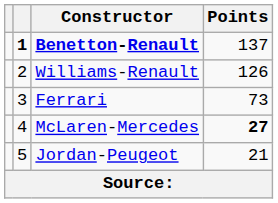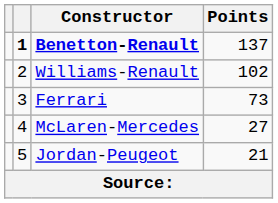 <table class="wikitable" style="font-size: 95%;">
 <tr>
 <th></th>
 <th scope="col"></th>
 <th scope="col">Constructor</th>
 <th scope="col">Points</th>
 </tr>
 <tr>
 <td align="left"></td>
 <td><strong>1</strong></td>
 <td> <strong><a href='#'>Benetton</a>-<a href='#'>Renault</a></strong></td>
 <td align="right">137</td>
 </tr>
 <tr>
 <td align="left"></td>
 <td>2</td>
 <td> <a href='#'>Williams</a>-<a href='#'>Renault</a></td>
-<td align="right">126</td>
+<td align="right">102</td>
 </tr>
 <tr>
 <td align="left"></td>
 <td>3</td>
 <td> <a href='#'>Ferrari</a></td>
 <td align="right">73</td>
 </tr>
 <tr>
 <td align="left"></td>
 <td>4</td>
 <td> <a href='#'>McLaren</a>-<a href='#'>Mercedes</a></td>
-<td align="right"><strong>27</strong></td>
+<td align="right">27</td>
 </tr>
 <tr>
 <td align="left"></td>
 <td>5</td>
 <td> <a href='#'>Jordan</a>-<a href='#'>Peugeot</a></td>
 <td align="right">21</td>
 </tr>
 <tr>
 <th colspan=4>Source:</th>
 </tr>
 </table>
